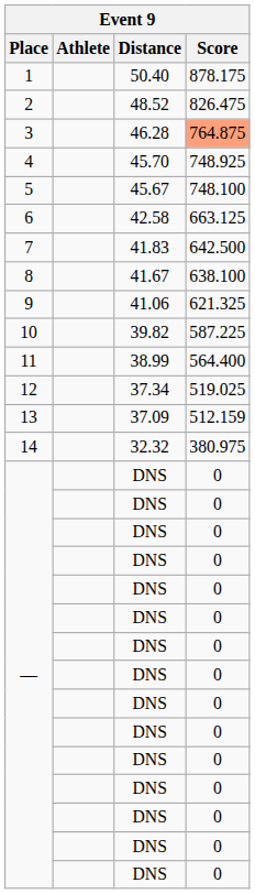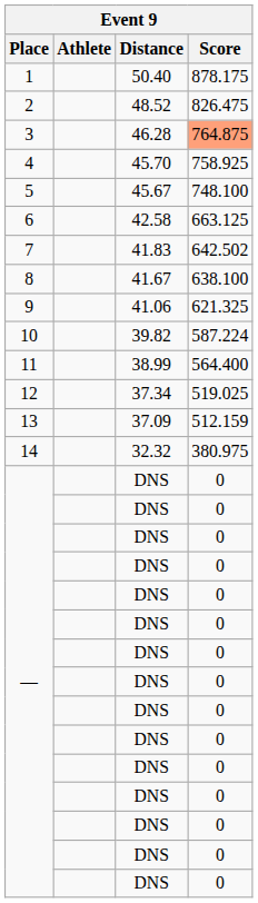 <table class=wikitable style="font-size:90%">
 <tr>
 <th colspan=4><strong>Event 9</strong></th>
 </tr>
 <tr>
 <th>Place</th>
 <th>Athlete</th>
 <th>Distance</th>
 <th>Score</th>
 </tr>
 <tr align=center>
 <td>1</td>
 <td align=left></td>
 <td>50.40</td>
 <td>878.175</td>
 </tr>
 <tr align=center>
 <td>2</td>
 <td align=left></td>
 <td>48.52</td>
 <td>826.475</td>
 </tr>
 <tr align=center>
 <td>3</td>
 <td align=left></td>
 <td>46.28</td>
 <td style="background: lightsalmon;">764.875</td>
 </tr>
 <tr align=center>
 <td>4</td>
 <td align=left></td>
 <td>45.70</td>
-<td>748.925</td>
+<td>758.925</td>
 </tr>
 <tr align=center>
 <td>5</td>
 <td align=left></td>
 <td>45.67</td>
 <td>748.100</td>
 </tr>
 <tr align=center>
 <td>6</td>
 <td align=left></td>
 <td>42.58</td>
 <td>663.125</td>
 </tr>
 <tr align=center>
 <td>7</td>
 <td align=left></td>
 <td>41.83</td>
-<td>642.500</td>
+<td>642.502</td>
 </tr>
 <tr align=center>
 <td>8</td>
 <td align=left></td>
 <td>41.67</td>
 <td>638.100</td>
 </tr>
 <tr align=center>
 <td>9</td>
 <td align=left></td>
 <td>41.06</td>
 <td>621.325</td>
 </tr>
 <tr align=center>
 <td>10</td>
 <td align=left></td>
 <td>39.82</td>
-<td>587.225</td>
+<td>587.224</td>
 </tr>
 <tr align=center>
 <td>11</td>
 <td align=left></td>
 <td>38.99</td>
 <td>564.400</td>
 </tr>
 <tr align=center>
 <td>12</td>
 <td align=left></td>
 <td>37.34</td>
 <td>519.025</td>
 </tr>
 <tr align=center>
 <td>13</td>
 <td align=left></td>
 <td>37.09</td>
 <td>512.159</td>
 </tr>
 <tr align=center>
 <td>14</td>
 <td align=left></td>
 <td>32.32</td>
 <td>380.975</td>
 </tr>
 <tr align=center>
 <td rowspan=15>—</td>
 <td align=left></td>
 <td>DNS</td>
 <td>0</td>
 </tr>
 <tr align=center>
 <td align=left></td>
 <td>DNS</td>
 <td>0</td>
 </tr>
 <tr align=center>
 <td align=left></td>
 <td>DNS</td>
 <td>0</td>
 </tr>
 <tr align=center>
 <td align=left></td>
 <td>DNS</td>
 <td>0</td>
 </tr>
 <tr align=center>
 <td align=left></td>
 <td>DNS</td>
 <td>0</td>
 </tr>
 <tr align=center>
 <td align=left></td>
 <td>DNS</td>
 <td>0</td>
 </tr>
 <tr align=center>
 <td align=left></td>
 <td>DNS</td>
 <td>0</td>
 </tr>
 <tr align=center>
 <td align=left></td>
 <td>DNS</td>
 <td>0</td>
 </tr>
 <tr align=center>
 <td align=left></td>
 <td>DNS</td>
 <td>0</td>
 </tr>
 <tr align=center>
 <td align=left></td>
 <td>DNS</td>
 <td>0</td>
 </tr>
 <tr align=center>
 <td align=left></td>
 <td>DNS</td>
 <td>0</td>
 </tr>
 <tr align=center>
 <td align=left></td>
 <td>DNS</td>
 <td>0</td>
 </tr>
 <tr align=center>
 <td align=left></td>
 <td>DNS</td>
 <td>0</td>
 </tr>
 <tr align=center>
 <td align=left></td>
 <td>DNS</td>
 <td>0</td>
 </tr>
 <tr align=center>
 <td align=left></td>
 <td>DNS</td>
 <td>0</td>
 </tr>
 </table>
